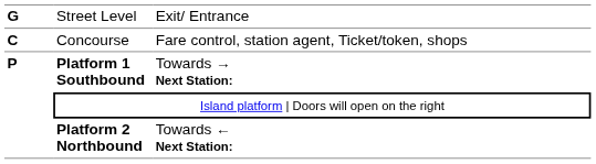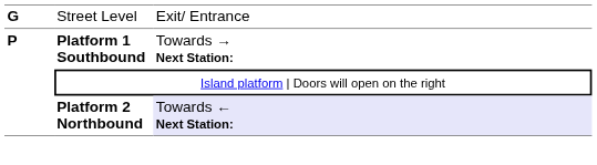 <table table border=0 cellspacing=0 cellpadding=3>
 <tr>
 <td style="border-top:solid 1px grey;border-bottom:solid 1px grey;" width=50 valign=top><strong>G</strong></td>
 <td style="border-top:solid 1px grey;border-bottom:solid 1px grey;" width=100 valign=top>Street Level</td>
 <td style="border-top:solid 1px grey;border-bottom:solid 1px grey;" width=500 valign=top>Exit/ Entrance</td>
-</tr>
-<tr>
-<td style="border-bottom:solid 1px grey;"><strong>C</strong></td>
-<td style="border-bottom:solid 1px grey;">Concourse</td>
-<td style="border-bottom:solid 1px grey;">Fare control, station agent, Ticket/token, shops</td>
 </tr>
 <tr>
 <td style="border-bottom:solid 1px grey;" width=50 rowspan=3 valign=top><strong>P</strong></td>
 <td style="border-bottom:solid 1px white;" width=100><span><strong>Platform 1</strong><br><strong>Southbound</strong></span></td>
 <td style="border-bottom:solid 1px white;" width=500>Towards → <br><small><strong>Next Station:</strong> </small></td>
 </tr>
 <tr>
 <td style="border-top:solid 2px black;border-right:solid 2px black;border-left:solid 2px black;border-bottom:solid 2px black;text-align:center;" colspan=2><small><a href='#'>Island platform</a> | Doors will open on the right </small></td>
 </tr>
 <tr>
 <td style="border-bottom:solid 1px grey;" width=100><span><strong>Platform 2</strong><br><strong>Northbound</strong></span></td>
-<td style="border-bottom:solid 1px grey;" width="500">Towards ← <br><small><strong>Next Station:</strong> </small></td>
+<td style="background: lavender; border-bottom:solid 1px grey;" width="500">Towards ← <br><small><strong>Next Station:</strong> </small></td>
 </tr>
 </table>
